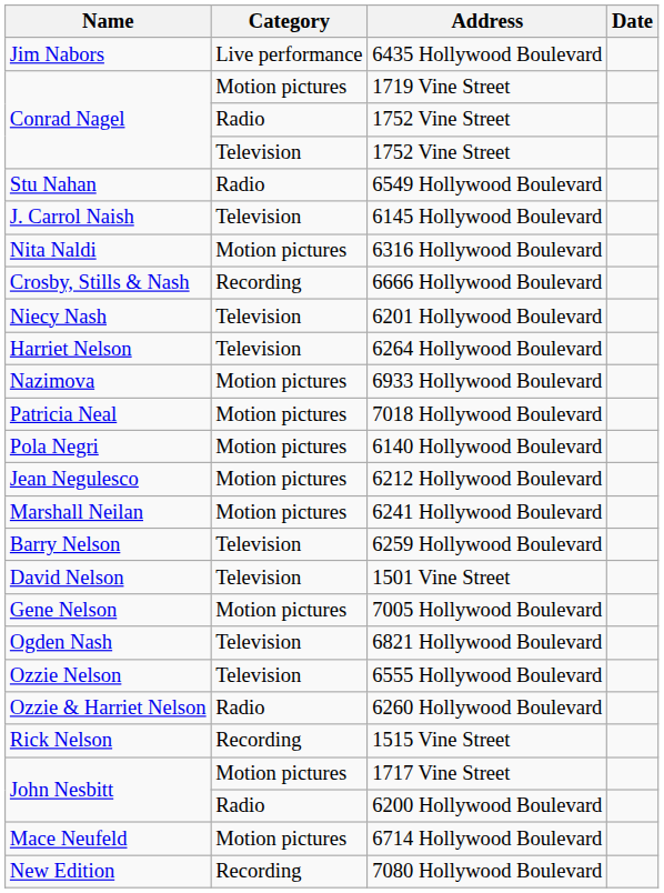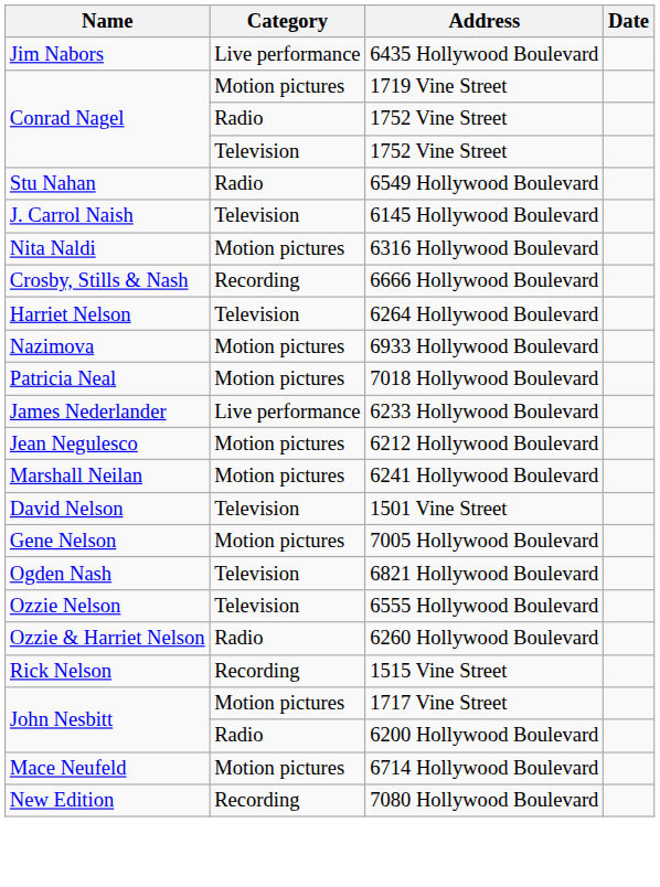 <table class="wikitable sortable" style="font-size: 100%;">
 <tr>
 <th>Name</th>
 <th>Category</th>
 <th>Address</th>
 <th>Date</th>
 </tr>
 <tr>
 <td><a href='#'>Jim Nabors</a></td>
 <td>Live performance</td>
 <td>6435 Hollywood Boulevard</td>
 <td></td>
 </tr>
 <tr>
 <td rowspan="3"><a href='#'>Conrad Nagel</a></td>
 <td>Motion pictures</td>
 <td>1719 Vine Street</td>
 <td></td>
 </tr>
 <tr>
 <td>Radio</td>
 <td>1752 Vine Street</td>
 <td></td>
 </tr>
 <tr>
 <td>Television</td>
 <td>1752 Vine Street</td>
 <td></td>
 </tr>
 <tr>
 <td><a href='#'>Stu Nahan</a></td>
 <td>Radio</td>
 <td>6549 Hollywood Boulevard</td>
 <td></td>
 </tr>
 <tr>
 <td><a href='#'>J. Carrol Naish</a></td>
 <td>Television</td>
 <td>6145 Hollywood Boulevard</td>
 <td></td>
 </tr>
 <tr>
 <td><a href='#'>Nita Naldi</a></td>
 <td>Motion pictures</td>
 <td>6316 Hollywood Boulevard</td>
 <td></td>
 </tr>
 <tr>
 <td><a href='#'>Crosby, Stills & Nash</a></td>
 <td>Recording</td>
 <td>6666 Hollywood Boulevard</td>
 <td></td>
 </tr>
 <tr>
-<td><a href='#'>Niecy Nash</a></td>
-<td>Television</td>
-<td>6201 Hollywood Boulevard</td>
-<td></td>
-</tr>
-<tr>
 <td><a href='#'>Harriet Nelson</a></td>
 <td>Television</td>
 <td>6264 Hollywood Boulevard</td>
 <td></td>
 </tr>
 <tr>
 <td><a href='#'>Nazimova</a></td>
 <td>Motion pictures</td>
 <td>6933 Hollywood Boulevard</td>
 <td></td>
 </tr>
 <tr>
 <td><a href='#'>Patricia Neal</a></td>
 <td>Motion pictures</td>
 <td>7018 Hollywood Boulevard</td>
 <td></td>
 </tr>
 <tr>
-<td><a href='#'>Pola Negri</a></td>
-<td>Motion pictures</td>
-<td>6140 Hollywood Boulevard</td>
+<td><a href='#'>James Nederlander</a></td>
+<td>Live performance</td>
+<td>6233 Hollywood Boulevard</td>
 <td></td>
 </tr>
 <tr>
 <td><a href='#'>Jean Negulesco</a></td>
 <td>Motion pictures</td>
 <td>6212 Hollywood Boulevard</td>
 <td></td>
 </tr>
 <tr>
 <td><a href='#'>Marshall Neilan</a></td>
 <td>Motion pictures</td>
 <td>6241 Hollywood Boulevard</td>
-<td></td>
-</tr>
-<tr>
-<td><a href='#'>Barry Nelson</a></td>
-<td>Television</td>
-<td>6259 Hollywood Boulevard</td>
 <td></td>
 </tr>
 <tr>
 <td><a href='#'>David Nelson</a></td>
 <td>Television</td>
 <td>1501 Vine Street</td>
 <td></td>
 </tr>
 <tr>
 <td><a href='#'>Gene Nelson</a></td>
 <td>Motion pictures</td>
 <td>7005 Hollywood Boulevard</td>
 <td></td>
 </tr>
 <tr>
 <td><a href='#'>Ogden Nash</a></td>
 <td>Television</td>
 <td>6821 Hollywood Boulevard</td>
 <td></td>
 </tr>
 <tr>
 <td><a href='#'>Ozzie Nelson</a></td>
 <td>Television</td>
 <td>6555 Hollywood Boulevard</td>
 <td></td>
 </tr>
 <tr>
 <td><a href='#'>Ozzie & Harriet Nelson</a></td>
 <td>Radio</td>
 <td>6260 Hollywood Boulevard</td>
 <td></td>
 </tr>
 <tr>
 <td><a href='#'>Rick Nelson</a></td>
 <td>Recording</td>
 <td>1515 Vine Street</td>
 <td></td>
 </tr>
 <tr>
 <td rowspan="2"><a href='#'>John Nesbitt</a></td>
 <td>Motion pictures</td>
 <td>1717 Vine Street</td>
 <td></td>
 </tr>
 <tr>
 <td>Radio</td>
 <td>6200 Hollywood Boulevard</td>
 <td></td>
 </tr>
 <tr>
 <td><a href='#'>Mace Neufeld</a></td>
 <td>Motion pictures</td>
 <td>6714 Hollywood Boulevard</td>
 <td></td>
 </tr>
 <tr>
 <td><a href='#'>New Edition</a></td>
 <td>Recording</td>
 <td>7080 Hollywood Boulevard</td>
 <td></td>
 </tr>
 </table>
